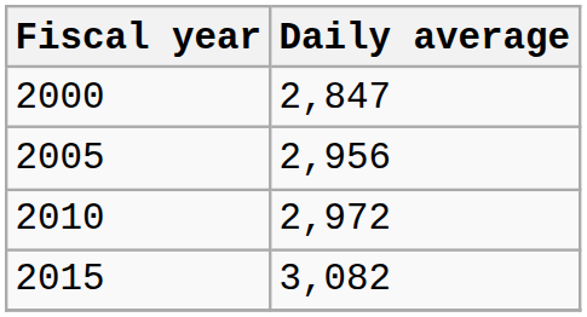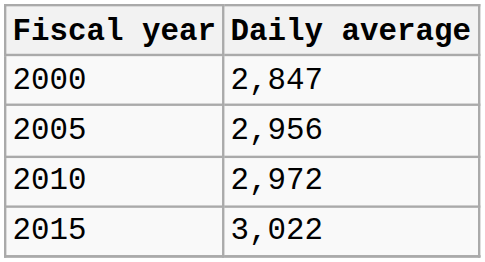 <table class="wikitable">
 <tr>
 <th>Fiscal year</th>
 <th>Daily average</th>
 </tr>
 <tr>
 <td>2000</td>
 <td>2,847</td>
 </tr>
 <tr>
 <td>2005</td>
 <td>2,956</td>
 </tr>
 <tr>
 <td>2010</td>
 <td>2,972</td>
 </tr>
 <tr>
 <td>2015</td>
-<td>3,082</td>
+<td>3,022</td>
 </tr>
 <tr>
 </tr>
 </table>
